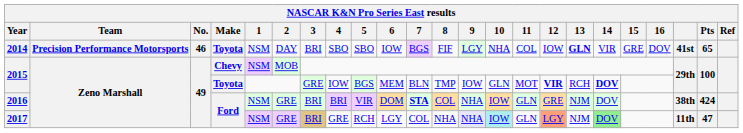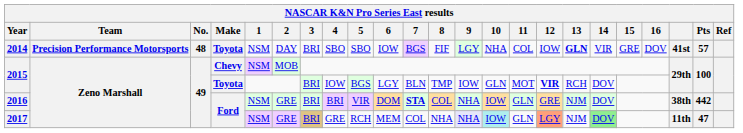 <table class="wikitable" style="text-align:center; font-size:75%">
 <tr>
 <th colspan=23><a href='#'>NASCAR K&N Pro Series East</a> results</th>
 </tr>
 <tr>
 <th>Year</th>
 <th>Team</th>
 <th>No.</th>
 <th>Make</th>
 <th>1</th>
 <th>2</th>
 <th>3</th>
 <th>4</th>
 <th>5</th>
 <th>6</th>
 <th>7</th>
 <th>8</th>
 <th>9</th>
 <th>10</th>
 <th>11</th>
 <th>12</th>
 <th>13</th>
 <th>14</th>
 <th>15</th>
 <th>16</th>
 <th></th>
 <th>Pts</th>
 <th>Ref</th>
 </tr>
 <tr>
 <th><a href='#'>2014</a></th>
 <th><a href='#'>Precision Performance Motorsports</a></th>
-<th>46</th>
+<th>48</th>
 <th><a href='#'>Toyota</a></th>
 <td><a href='#'>NSM</a></td>
 <td><a href='#'>DAY</a></td>
 <td><a href='#'>BRI</a></td>
 <td><a href='#'>SBO</a></td>
 <td><a href='#'>SBO</a></td>
 <td><a href='#'>IOW</a></td>
 <td style="background:#EFCFFF;"><a href='#'>BGS</a><br></td>
 <td><a href='#'>FIF</a></td>
 <td style="background:#DFFFDF;"><a href='#'>LGY</a><br></td>
 <td><a href='#'>NHA</a></td>
 <td><a href='#'>COL</a></td>
 <td><a href='#'>IOW</a></td>
 <td><strong><a href='#'>GLN</a></strong></td>
 <td><a href='#'>VIR</a></td>
 <td><a href='#'>GRE</a></td>
 <td><a href='#'>DOV</a></td>
 <th>41st</th>
-<th>65</th>
+<th>57</th>
 <th></th>
 </tr>
 <tr>
 <th rowspan=2><a href='#'>2015</a></th>
 <th rowspan=4>Zeno Marshall</th>
 <th rowspan=4>49</th>
 <th><a href='#'>Chevy</a></th>
 <td style="background:#EFCFFF;"><a href='#'>NSM</a><br></td>
 <td style="background:#DFFFDF;"><a href='#'>MOB</a><br></td>
 <td colspan=14></td>
 <th rowspan=2>29th</th>
 <th rowspan=2>100</th>
 <th rowspan=2></th>
 </tr>
 <tr>
 <th><a href='#'>Toyota</a></th>
 <td colspan=2></td>
-<td style="background:#DFFFDF;"><a href='#'>GRE</a><br></td>
+<td style="background:#DFFFDF;"><a href='#'>BRI</a><br></td>
 <td><a href='#'>IOW</a></td>
 <td style="background:#DFFFDF;"><a href='#'>BGS</a><br></td>
-<td><a href='#'>MEM</a></td>
+<td><a href='#'>LGY</a></td>
 <td><a href='#'>BLN</a></td>
 <td><a href='#'>TMP</a></td>
 <td><a href='#'>IOW</a></td>
 <td><a href='#'>GLN</a></td>
 <td><a href='#'>MOT</a></td>
 <td><strong><a href='#'>VIR</a></strong></td>
 <td><a href='#'>RCH</a></td>
-<td><strong><a href='#'>DOV</a></strong></td>
+<td><a href='#'>DOV</a></td>
 <td colspan=2></td>
 </tr>
 <tr>
 <th><a href='#'>2016</a></th>
 <th rowspan=2><a href='#'>Ford</a></th>
 <td style="background:#DFFFDF;"><a href='#'>NSM</a><br></td>
 <td style="background:#DFFFDF;"><a href='#'>GRE</a><br></td>
 <td style="background:#DFFFDF;"><a href='#'>BRI</a><br></td>
 <td style="background:#EFCFFF;"><a href='#'>BRI</a><br></td>
 <td style="background:#EFCFFF;"><a href='#'>VIR</a><br></td>
 <td style="background:#FFDF9F;"><a href='#'>DOM</a><br></td>
 <td style="background:#DFFFDF;"><strong><a href='#'>STA</a></strong><br></td>
 <td style="background:#FFDF9F;"><a href='#'>COL</a><br></td>
 <td style="background:#DFFFDF;"><a href='#'>NHA</a><br></td>
 <td style="background:#FFDF9F;"><a href='#'>IOW</a><br></td>
 <td style="background:#DFFFDF;"><a href='#'>GLN</a><br></td>
 <td style="background:#FFDF9F;"><a href='#'>GRE</a><br></td>
 <td style="background:#DFFFDF;"><a href='#'>NJM</a><br></td>
 <td style="background:#DFFFDF;"><a href='#'>DOV</a><br></td>
 <td colspan=2></td>
 <th>38th</th>
-<th>424</th>
+<th>442</th>
 <th></th>
 </tr>
 <tr>
 <th><a href='#'>2017</a></th>
 <td style="background:#EFCFFF;"><a href='#'>NSM</a><br></td>
 <td style="background:#EFCFFF;"><a href='#'>GRE</a><br></td>
 <td style="background:#DFC484;"><a href='#'>BRI</a><br></td>
 <td><a href='#'>GRE</a></td>
 <td><a href='#'>RCH</a></td>
-<td><a href='#'>LGY</a></td>
+<td><a href='#'>MEM</a></td>
 <td><a href='#'>COL</a></td>
 <td><a href='#'>NHA</a></td>
 <td style="background: lavender;"><a href='#'>NHA</a></td>
 <td style="background: paleturquoise;"><a href='#'>IOW</a></td>
 <td><a href='#'>GLN</a></td>
 <td style="background: lightsalmon;"><a href='#'>LGY</a></td>
 <td><a href='#'>NJM</a></td>
 <td style="background: lightgreen;"><a href='#'>DOV</a></td>
 <td colspan=2></td>
 <th>11th</th>
 <th>47</th>
 <th></th>
 </tr>
 </table>
